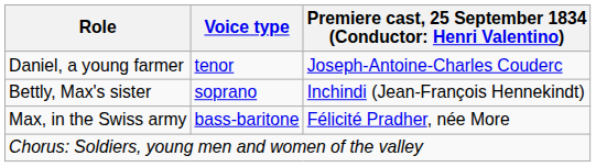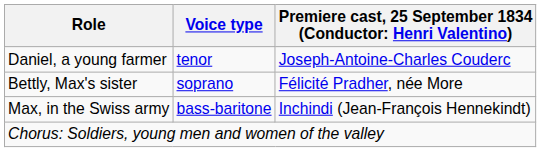 <table class="wikitable">
 <tr>
 <th>Role</th>
 <th><a href='#'>Voice type</a></th>
 <th>Premiere cast, 25 September 1834<br>(Conductor: <a href='#'>Henri&nbsp;Valentino</a>)</th>
 </tr>
 <tr>
 <td>Daniel, a young farmer</td>
 <td><a href='#'>tenor</a></td>
 <td><a href='#'>Joseph-Antoine-Charles Couderc</a></td>
 </tr>
 <tr>
 <td>Bettly, Max's sister</td>
 <td><a href='#'>soprano</a></td>
-<td><a href='#'>Inchindi</a> (Jean-François Hennekindt)</td>
+<td><a href='#'>Félicité Pradher</a>, née More</td>
 </tr>
 <tr>
 <td>Max, in the Swiss army</td>
 <td><a href='#'>bass-baritone</a></td>
-<td><a href='#'>Félicité Pradher</a>, née More</td>
+<td><a href='#'>Inchindi</a> (Jean-François Hennekindt)</td>
 </tr>
 <tr>
 <td colspan="3"><em>Chorus: Soldiers, young men and women of the valley</em></td>
 </tr>
 </table>
